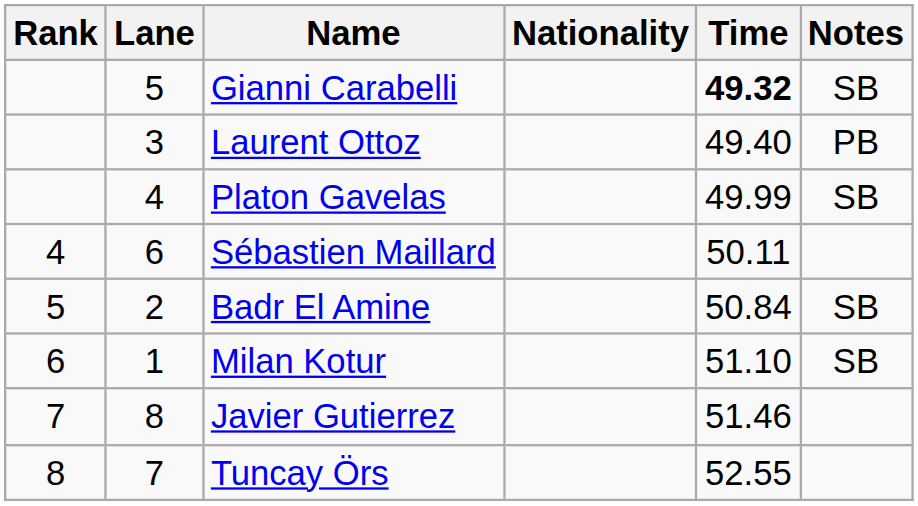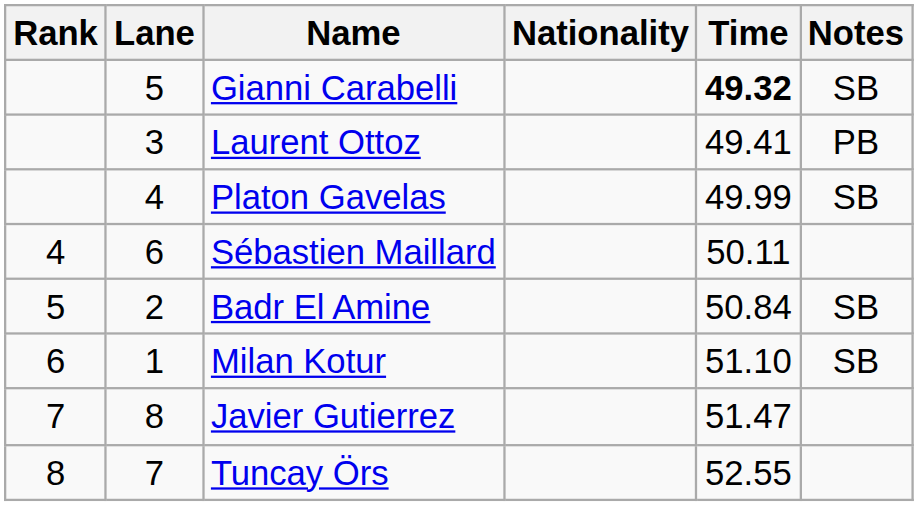 <table class="wikitable sortable" style="text-align:center; font-size:95%">
 <tr>
 <th>Rank</th>
 <th>Lane</th>
 <th>Name</th>
 <th>Nationality</th>
 <th>Time</th>
 <th>Notes</th>
 </tr>
 <tr>
 <td></td>
 <td>5</td>
 <td align=left><a href='#'>Gianni Carabelli</a></td>
 <td align=left></td>
 <td><strong>49.32</strong></td>
 <td>SB</td>
 </tr>
 <tr>
 <td></td>
 <td>3</td>
 <td align=left><a href='#'>Laurent Ottoz</a></td>
 <td align=left></td>
-<td>49.40</td>
+<td>49.41</td>
 <td>PB</td>
 </tr>
 <tr>
 <td></td>
 <td>4</td>
 <td align=left><a href='#'>Platon Gavelas</a></td>
 <td align=left></td>
 <td>49.99</td>
 <td>SB</td>
 </tr>
 <tr>
 <td>4</td>
 <td>6</td>
 <td align=left><a href='#'>Sébastien Maillard</a></td>
 <td align=left></td>
 <td>50.11</td>
 <td></td>
 </tr>
 <tr>
 <td>5</td>
 <td>2</td>
 <td align=left><a href='#'>Badr El Amine</a></td>
 <td align=left></td>
 <td>50.84</td>
 <td>SB</td>
 </tr>
 <tr>
 <td>6</td>
 <td>1</td>
 <td align=left><a href='#'>Milan Kotur</a></td>
 <td align=left></td>
 <td>51.10</td>
 <td>SB</td>
 </tr>
 <tr>
 <td>7</td>
 <td>8</td>
 <td align=left><a href='#'>Javier Gutierrez</a></td>
 <td align=left></td>
-<td>51.46</td>
+<td>51.47</td>
 <td></td>
 </tr>
 <tr>
 <td>8</td>
 <td>7</td>
 <td align=left><a href='#'>Tuncay Örs</a></td>
 <td align=left></td>
 <td>52.55</td>
 <td></td>
 </tr>
 </table>
